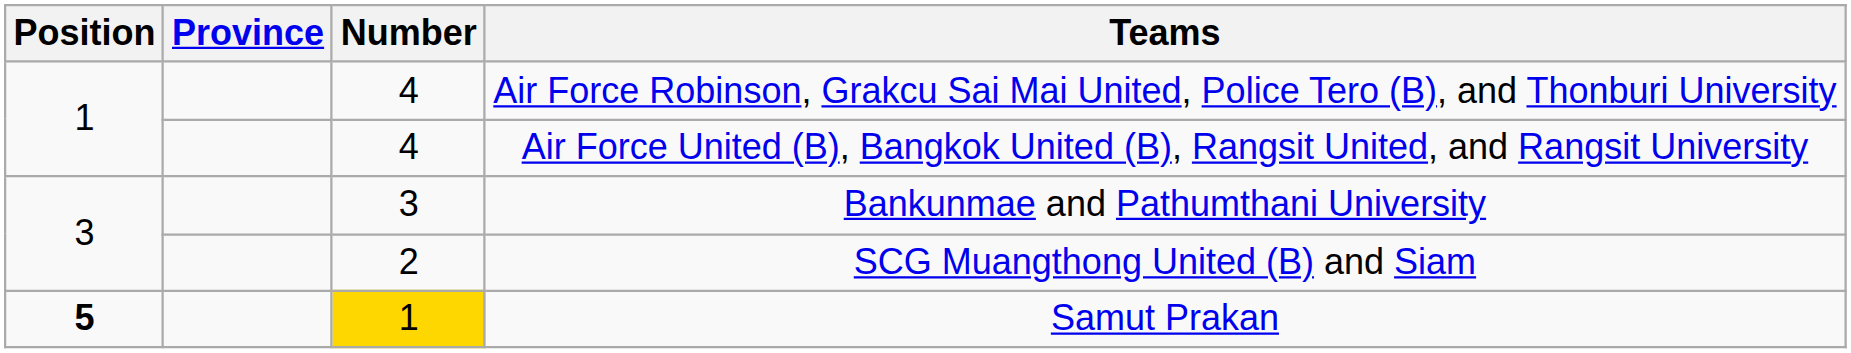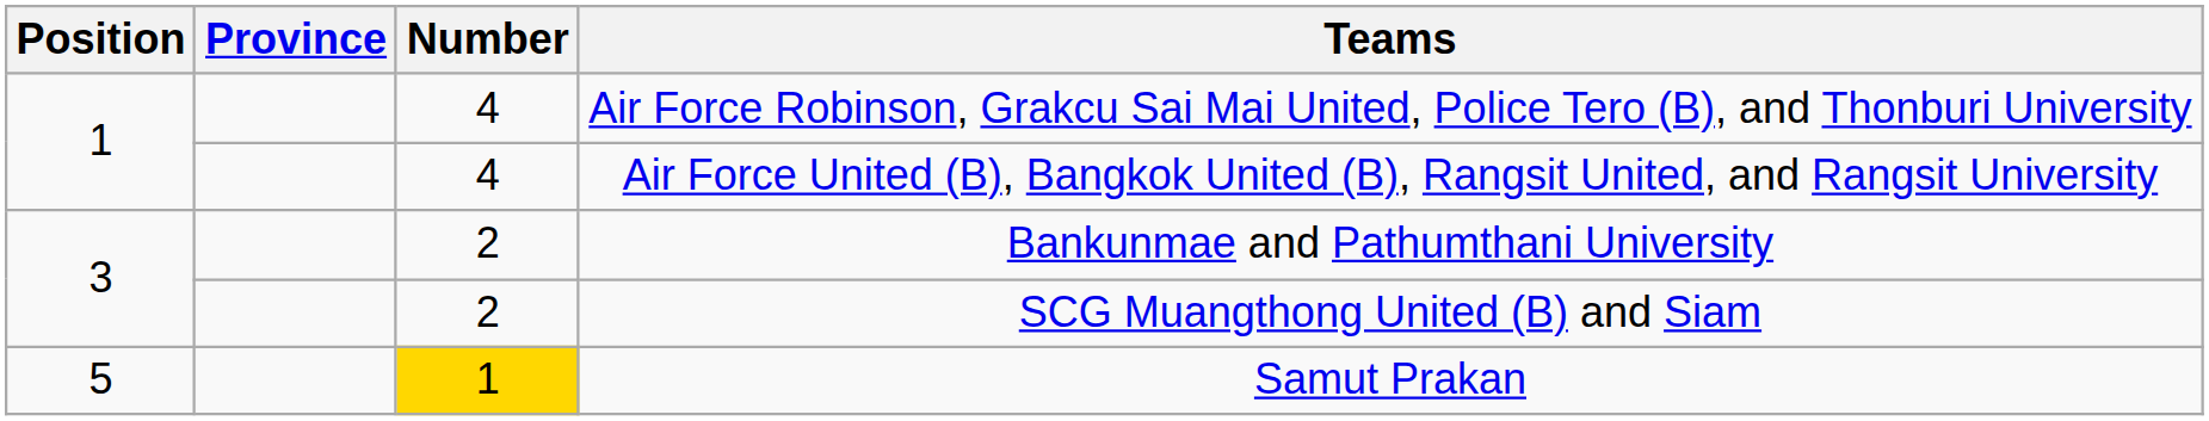 <table class="wikitable">
 <tr>
 <th>Position</th>
 <th><a href='#'>Province</a></th>
 <th>Number</th>
 <th>Teams</th>
 </tr>
 <tr>
 <td align=center rowspan="2">1</td>
 <td></td>
 <td align=center>4</td>
 <td align=center><a href='#'>Air Force Robinson</a>, <a href='#'>Grakcu Sai Mai United</a>, <a href='#'>Police Tero (B)</a>, and <a href='#'>Thonburi University</a></td>
 </tr>
 <tr>
 <td></td>
 <td align=center>4</td>
 <td align=center><a href='#'>Air Force United (B)</a>, <a href='#'>Bangkok United (B)</a>, <a href='#'>Rangsit United</a>, and <a href='#'>Rangsit University</a></td>
 </tr>
 <tr>
 <td align=center rowspan="2">3</td>
 <td></td>
-<td align=center>3</td>
+<td align=center>2</td>
 <td align=center><a href='#'>Bankunmae</a> and <a href='#'>Pathumthani University</a></td>
 </tr>
 <tr>
 <td></td>
 <td align=center>2</td>
 <td align=center><a href='#'>SCG Muangthong United (B)</a> and <a href='#'>Siam</a></td>
 </tr>
 <tr>
-<td align=center><strong>5</strong></td>
+<td align=center>5</td>
 <td></td>
 <td align=center style="background: gold;">1</td>
 <td align=center><a href='#'>Samut Prakan</a></td>
 </tr>
 </table>
